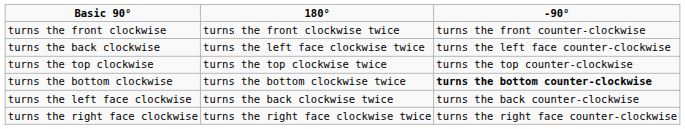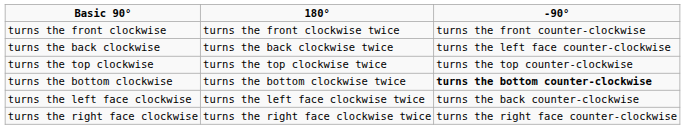 <table class="wikitable" style="margin: 1em auto 1em auto;">
 <tr style="text-align:center;">
 <td><strong>Basic 90°</strong></td>
 <td><strong>180°</strong></td>
 <td><strong>-90°</strong></td>
 </tr>
 <tr>
 <td> turns the front clockwise</td>
 <td> turns the front clockwise twice</td>
 <td> turns the front counter-clockwise</td>
 </tr>
 <tr>
 <td> turns the back clockwise</td>
-<td> turns the left face clockwise twice</td>
+<td> turns the back clockwise twice</td>
 <td> turns the left face counter-clockwise</td>
 </tr>
 <tr>
 <td> turns the top clockwise</td>
 <td> turns the top clockwise twice</td>
 <td> turns the top counter-clockwise</td>
 </tr>
 <tr>
 <td> turns the bottom clockwise</td>
 <td> turns the bottom clockwise twice</td>
 <td><strong> turns the bottom counter-clockwise</strong></td>
 </tr>
 <tr>
 <td> turns the left face clockwise</td>
-<td> turns the back clockwise twice</td>
+<td> turns the left face clockwise twice</td>
 <td> turns the back counter-clockwise</td>
 </tr>
 <tr>
 <td> turns the right face clockwise</td>
 <td> turns the right face clockwise twice</td>
 <td> turns the right face counter-clockwise</td>
 </tr>
 </table>
